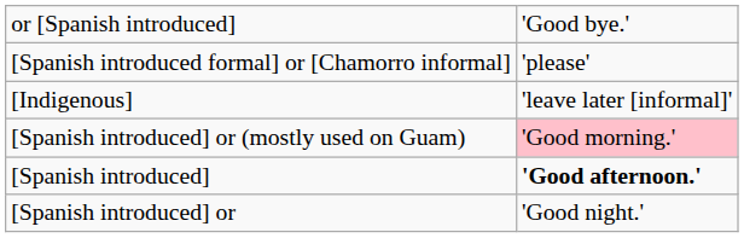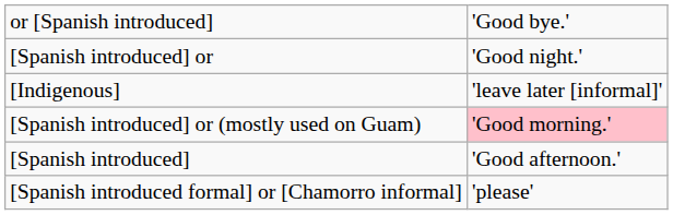 <table class="wikitable">
 <tr>
 <td> or  [Spanish introduced]</td>
 <td>'Good bye.'</td>
 </tr>
 <tr>
-<td> [Spanish introduced formal] or  [Chamorro informal]</td>
-<td>'please'</td>
+<td> [Spanish introduced] or </td>
+<td>'Good night.'</td>
 </tr>
 <tr>
 <td> [Indigenous]</td>
 <td>'leave later [informal]'</td>
 </tr>
 <tr>
 <td> [Spanish introduced] or  (mostly used on Guam)</td>
 <td style="background: pink;">'Good morning.'</td>
 </tr>
 <tr>
 <td> [Spanish introduced]</td>
-<td><strong>'Good afternoon.'</strong></td>
+<td>'Good afternoon.'</td>
 </tr>
 <tr>
-<td> [Spanish introduced] or </td>
-<td>'Good night.'</td>
+<td> [Spanish introduced formal] or  [Chamorro informal]</td>
+<td>'please'</td>
 </tr>
 </table>
